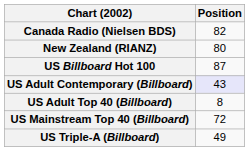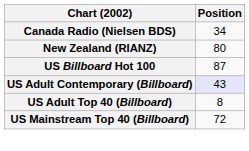 <table class="wikitable sortable plainrowheaders" style="text-align:center">
 <tr>
 <th>Chart (2002)</th>
 <th>Position</th>
 </tr>
 <tr>
 <th scope="row">Canada Radio (Nielsen BDS)</th>
-<td>82</td>
+<td>34</td>
 </tr>
 <tr>
 <th scope="row">New Zealand (RIANZ)</th>
 <td>80</td>
 </tr>
 <tr>
 <th scope="row">US <em>Billboard</em> Hot 100</th>
 <td>87</td>
 </tr>
 <tr>
 <th scope="row">US Adult Contemporary (<em>Billboard</em>)</th>
 <td style="background: lavender;">43</td>
 </tr>
 <tr>
 <th scope="row">US Adult Top 40 (<em>Billboard</em>)</th>
 <td>8</td>
 </tr>
 <tr>
 <th scope="row">US Mainstream Top 40 (<em>Billboard</em>)</th>
 <td>72</td>
 </tr>
-<tr>
-<th scope="row">US Triple-A (<em>Billboard</em>)</th>
-<td>49</td>
-</tr>
 </table>
